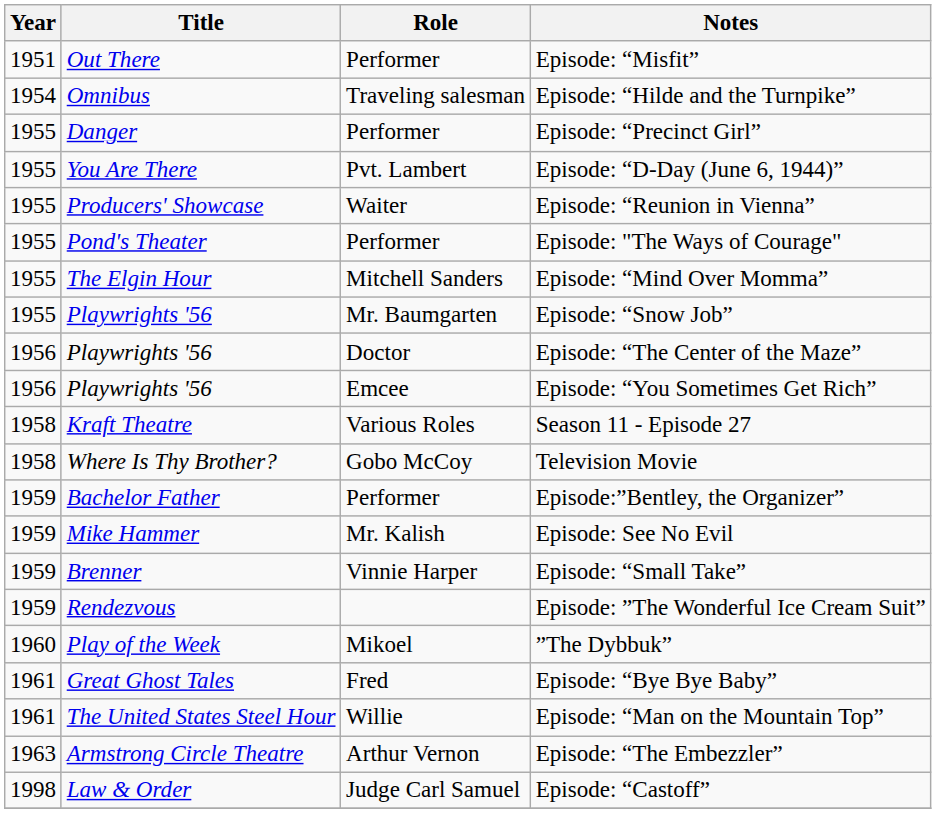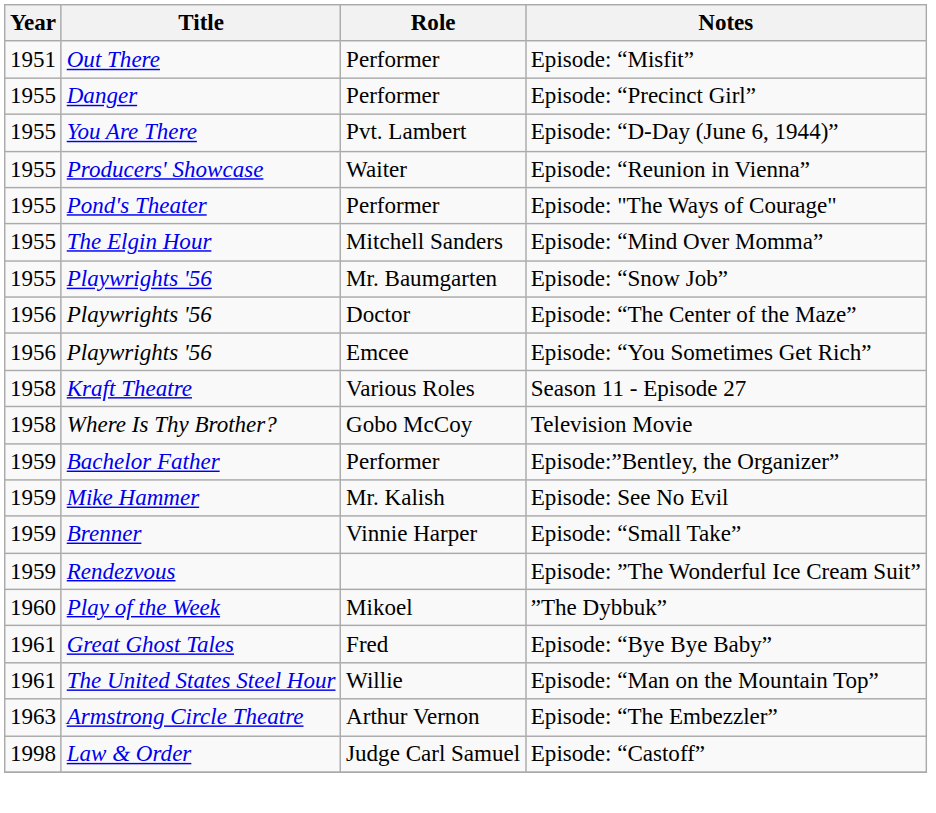 <table class="wikitable">
 <tr>
 <th>Year</th>
 <th>Title</th>
 <th>Role</th>
 <th>Notes</th>
 </tr>
 <tr>
 <td>1951</td>
 <td><em><a href='#'>Out There</a></em></td>
 <td>Performer</td>
 <td>Episode: “Misfit”</td>
-</tr>
-<tr>
-<td>1954</td>
-<td><em><a href='#'>Omnibus</a></em></td>
-<td>Traveling salesman</td>
-<td>Episode: “Hilde and the Turnpike”</td>
 </tr>
 <tr>
 <td>1955</td>
 <td><a href='#'><em>Danger</em></a></td>
 <td>Performer</td>
 <td>Episode: “Precinct Girl”</td>
 </tr>
 <tr>
 <td>1955</td>
 <td><em><a href='#'>You Are There</a></em></td>
 <td>Pvt. Lambert</td>
 <td>Episode: “D-Day (June 6, 1944)”</td>
 </tr>
 <tr>
 <td>1955</td>
 <td><em><a href='#'>Producers' Showcase</a></em></td>
 <td>Waiter</td>
 <td>Episode: “Reunion in Vienna”</td>
 </tr>
 <tr>
 <td>1955</td>
 <td><em><a href='#'>Pond's Theater</a></em></td>
 <td>Performer</td>
 <td>Episode: "The Ways of Courage"</td>
 </tr>
 <tr>
 <td>1955</td>
 <td><em><a href='#'>The Elgin Hour</a></em></td>
 <td>Mitchell Sanders</td>
 <td>Episode: “Mind Over Momma”</td>
 </tr>
 <tr>
 <td>1955</td>
 <td><em><a href='#'>Playwrights '56</a></em></td>
 <td>Mr. Baumgarten</td>
 <td>Episode: “Snow Job”</td>
 </tr>
 <tr>
 <td>1956</td>
 <td><em>Playwrights '56</em></td>
 <td>Doctor</td>
 <td>Episode: “The Center of the Maze”</td>
 </tr>
 <tr>
 <td>1956</td>
 <td><em>Playwrights '56</em></td>
 <td>Emcee</td>
 <td>Episode: “You Sometimes Get Rich”</td>
 </tr>
 <tr>
 <td>1958</td>
 <td><em><a href='#'>Kraft Theatre</a></em></td>
 <td>Various Roles</td>
 <td>Season 11 - Episode 27</td>
 </tr>
 <tr>
 <td>1958</td>
 <td><em>Where Is Thy Brother?</em></td>
 <td>Gobo McCoy</td>
 <td>Television Movie</td>
 </tr>
 <tr>
 <td>1959</td>
 <td><a href='#'><em>Bachelor Father</em></a></td>
 <td>Performer</td>
 <td>Episode:”Bentley, the Organizer”</td>
 </tr>
 <tr>
 <td>1959</td>
 <td><em><a href='#'>Mike Hammer</a></em></td>
 <td>Mr. Kalish</td>
 <td>Episode: See No Evil</td>
 </tr>
 <tr>
 <td>1959</td>
 <td><a href='#'><em>Brenner</em></a></td>
 <td>Vinnie Harper</td>
 <td>Episode: “Small Take”</td>
 </tr>
 <tr>
 <td>1959</td>
 <td><em><a href='#'>Rendezvous</a></em></td>
 <td></td>
 <td>Episode: ”The Wonderful Ice Cream Suit”</td>
 </tr>
 <tr>
 <td>1960</td>
 <td><em><a href='#'>Play of the Week</a></em></td>
 <td>Mikoel</td>
 <td>”The Dybbuk”</td>
 </tr>
 <tr>
 <td>1961</td>
 <td><em><a href='#'>Great Ghost Tales</a></em></td>
 <td>Fred</td>
 <td>Episode: “Bye Bye Baby”</td>
 </tr>
 <tr>
 <td>1961</td>
 <td><em><a href='#'>The United States Steel Hour</a></em></td>
 <td>Willie</td>
 <td>Episode: “Man on the Mountain Top”</td>
 </tr>
 <tr>
 <td>1963</td>
 <td><em><a href='#'>Armstrong Circle Theatre</a></em></td>
 <td>Arthur Vernon</td>
 <td>Episode: “The Embezzler”</td>
 </tr>
 <tr>
 <td>1998</td>
 <td><em><a href='#'>Law & Order</a></em></td>
 <td>Judge Carl Samuel</td>
 <td>Episode: “Castoff”</td>
 </tr>
 <tr>
 </tr>
 </table>
